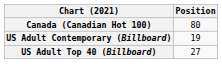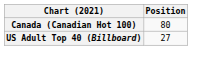 <table class="wikitable sortable plainrowheaders" style="text-align:center">
 <tr>
 <th scope="col">Chart (2021)</th>
 <th scope="col">Position</th>
 </tr>
 <tr>
 <th scope="row">Canada (Canadian Hot 100)</th>
 <td>80</td>
 </tr>
 <tr>
-<th scope="row">US Adult Contemporary (<em>Billboard</em>)</th>
-<td>19</td>
-</tr>
-<tr>
 <th scope="row">US Adult Top 40 (<em>Billboard</em>)</th>
 <td>27</td>
 </tr>
 </table>
